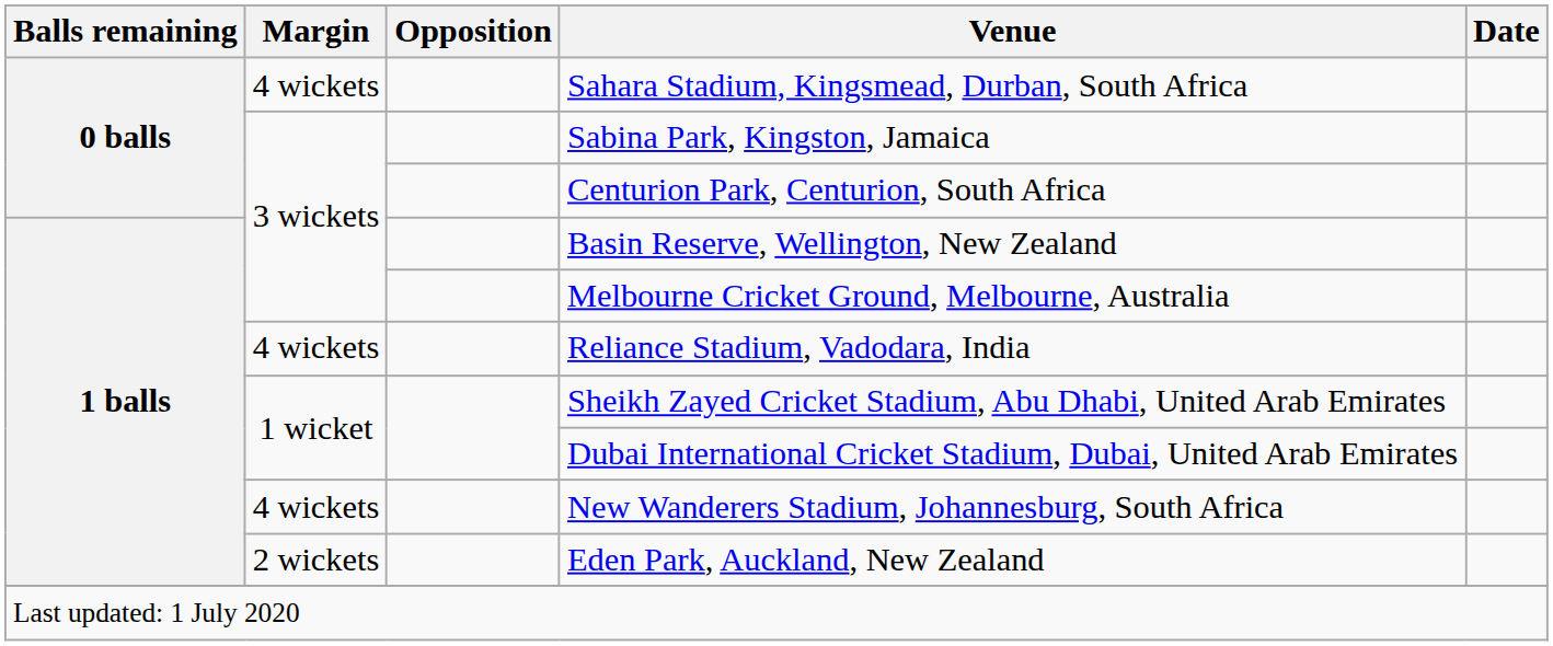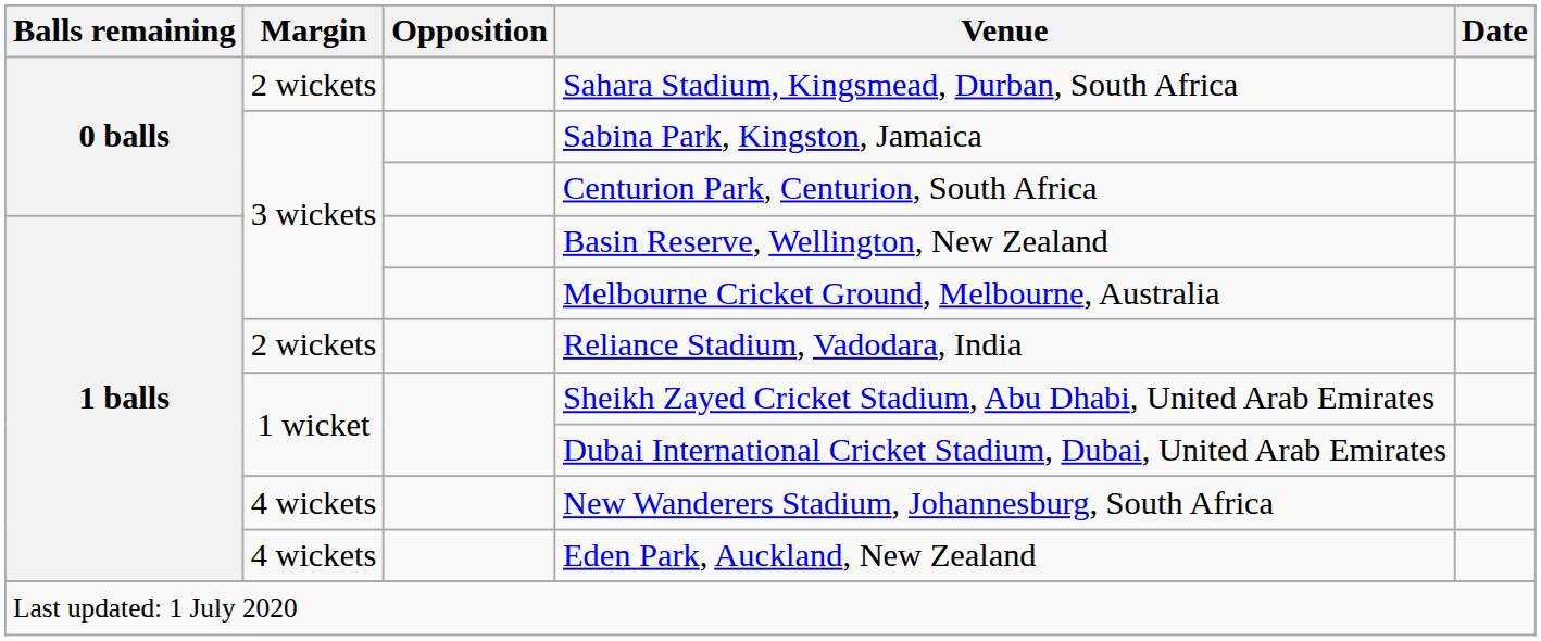 <table class="wikitable plainrowheaders sortable">
 <tr>
 <th scope=col>Balls remaining</th>
 <th scope=col>Margin</th>
 <th scope=col>Opposition</th>
 <th scope=col>Venue</th>
 <th scope=col>Date</th>
 </tr>
 <tr>
 <th scope=row style=text-align:center; rowspan=3><strong>0 balls</strong></th>
-<td scope=row style=text-align:center;>4 wickets</td>
+<td scope=row style=text-align:center;>2 wickets</td>
 <td></td>
 <td><a href='#'>Sahara Stadium, Kingsmead</a>, <a href='#'>Durban</a>, South Africa</td>
 <td></td>
 </tr>
 <tr>
 <td scope=row style=text-align:center; rowspan=4>3 wickets</td>
 <td></td>
 <td><a href='#'>Sabina Park</a>, <a href='#'>Kingston</a>, Jamaica</td>
 <td></td>
 </tr>
 <tr>
 <td></td>
 <td><a href='#'>Centurion Park</a>, <a href='#'>Centurion</a>, South Africa</td>
 <td></td>
 </tr>
 <tr>
 <th scope=row style=text-align:center; rowspan=7><strong>1 balls</strong></th>
 <td></td>
 <td><a href='#'>Basin Reserve</a>, <a href='#'>Wellington</a>, New Zealand</td>
 <td> </td>
 </tr>
 <tr>
 <td></td>
 <td><a href='#'>Melbourne Cricket Ground</a>, <a href='#'>Melbourne</a>, Australia</td>
 <td> </td>
 </tr>
 <tr>
-<td scope=row style=text-align:center;>4 wickets</td>
+<td scope=row style=text-align:center;>2 wickets</td>
 <td></td>
 <td><a href='#'>Reliance Stadium</a>, <a href='#'>Vadodara</a>, India</td>
 <td></td>
 </tr>
 <tr>
 <td scope=row style=text-align:center; rowspan=2>1 wicket</td>
 <td rowspan=2></td>
 <td><a href='#'>Sheikh Zayed Cricket Stadium</a>, <a href='#'>Abu Dhabi</a>, United Arab Emirates</td>
 <td></td>
 </tr>
 <tr>
 <td><a href='#'>Dubai International Cricket Stadium</a>, <a href='#'>Dubai</a>, United Arab Emirates</td>
 <td></td>
 </tr>
 <tr>
 <td scope=row style=text-align:center;>4 wickets</td>
 <td></td>
 <td><a href='#'>New Wanderers Stadium</a>, <a href='#'>Johannesburg</a>, South Africa</td>
 <td></td>
 </tr>
 <tr>
-<td scope=row style=text-align:center;>2 wickets</td>
+<td scope=row style=text-align:center;>4 wickets</td>
 <td></td>
 <td><a href='#'>Eden Park</a>, <a href='#'>Auckland</a>, New Zealand</td>
 <td></td>
 </tr>
 <tr>
 </tr>
 <tr class=sortbottom>
 <td colspan="5"><small>Last updated: 1 July 2020</small></td>
 </tr>
 </table>
